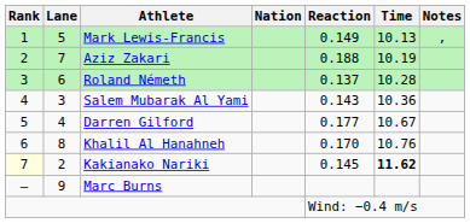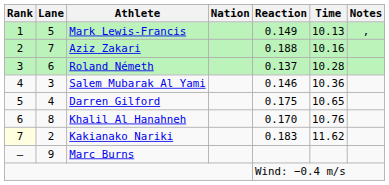 <table class="wikitable sortable" style="text-align:center">
 <tr>
 <th>Rank</th>
 <th>Lane</th>
 <th>Athlete</th>
 <th>Nation</th>
 <th>Reaction</th>
 <th>Time</th>
 <th>Notes</th>
 </tr>
 <tr bgcolor=bbf3bb>
 <td>1</td>
 <td>5</td>
 <td align="left"><a href='#'>Mark Lewis-Francis</a></td>
 <td align="left"></td>
 <td align="center">0.149</td>
 <td>10.13</td>
 <td>, </td>
 </tr>
 <tr bgcolor=bbf3bb>
 <td>2</td>
 <td>7</td>
 <td align="left"><a href='#'>Aziz Zakari</a></td>
 <td align="left"></td>
 <td align="center">0.188</td>
-<td>10.19</td>
+<td>10.16</td>
 <td></td>
 </tr>
 <tr bgcolor=bbf3bb>
 <td>3</td>
 <td>6</td>
 <td align="left"><a href='#'>Roland Németh</a></td>
 <td align="left"></td>
 <td align="center">0.137</td>
 <td>10.28</td>
 <td></td>
 </tr>
 <tr>
 <td>4</td>
 <td>3</td>
 <td align="left"><a href='#'>Salem Mubarak Al Yami</a></td>
 <td align="left"></td>
-<td align="center">0.143</td>
+<td align="center">0.146</td>
 <td>10.36</td>
 <td></td>
 </tr>
 <tr>
 <td>5</td>
 <td>4</td>
 <td align="left"><a href='#'>Darren Gilford</a></td>
 <td align="left"></td>
-<td align="center">0.177</td>
-<td>10.67</td>
+<td align="center">0.175</td>
+<td>10.65</td>
 <td></td>
 </tr>
 <tr>
 <td>6</td>
 <td>8</td>
 <td align="left"><a href='#'>Khalil Al Hanahneh</a></td>
 <td align="left"></td>
 <td align="center">0.170</td>
 <td>10.76</td>
 <td></td>
 </tr>
 <tr>
 <td style="background: lightyellow;">7</td>
 <td>2</td>
 <td align="left"><a href='#'>Kakianako Nariki</a></td>
 <td align="left"></td>
-<td align="center">0.145</td>
-<td><strong>11.62</strong></td>
+<td align="center">0.183</td>
+<td>11.62</td>
 <td></td>
 </tr>
 <tr>
 <td data-sort-value=8>—</td>
 <td>9</td>
 <td align="left"><a href='#'>Marc Burns</a></td>
 <td align="left"></td>
 <td align="center"></td>
 <td></td>
 <td></td>
 </tr>
 <tr class="sortbottom">
 <td colspan=4></td>
 <td colspan="3" style="text-align:left;">Wind: −0.4 m/s</td>
 </tr>
 </table>
